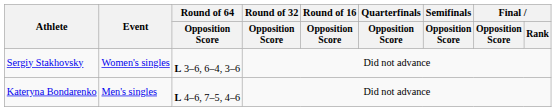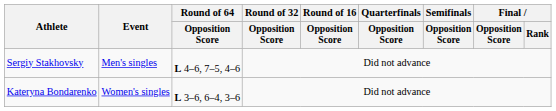 <table class=wikitable style="font-size:90%">
 <tr>
 <th rowspan="2">Athlete</th>
 <th rowspan="2">Event</th>
 <th>Round of 64</th>
 <th>Round of 32</th>
 <th>Round of 16</th>
 <th>Quarterfinals</th>
 <th>Semifinals</th>
 <th colspan=2>Final / </th>
 </tr>
 <tr style="font-size:95%">
 <th>Opposition<br>Score</th>
 <th>Opposition<br>Score</th>
 <th>Opposition<br>Score</th>
 <th>Opposition<br>Score</th>
 <th>Opposition<br>Score</th>
 <th>Opposition<br>Score</th>
 <th>Rank</th>
 </tr>
 <tr align=center>
 <td align=left><a href='#'>Sergiy Stakhovsky</a></td>
+<td align=left><a href='#'>Men's singles</a></td>
+<td><br><strong>L</strong> 4–6, 7–5, 4–6</td>
+<td colspan=6>Did not advance</td>
+</tr>
+<tr align=center>
+<td align=left><a href='#'>Kateryna Bondarenko</a></td>
 <td align=left><a href='#'>Women's singles</a></td>
 <td><br><strong>L</strong> 3–6, 6–4, 3–6</td>
 <td colspan=6>Did not advance</td>
 </tr>
-<tr align=center>
-<td align=left><a href='#'>Kateryna Bondarenko</a></td>
-<td align=left><a href='#'>Men's singles</a></td>
-<td><br><strong>L</strong> 4–6, 7–5, 4–6</td>
-<td colspan=6>Did not advance</td>
-</tr>
 </table>
